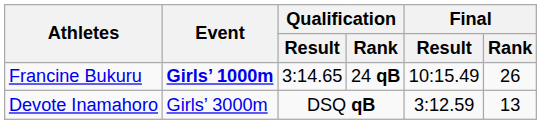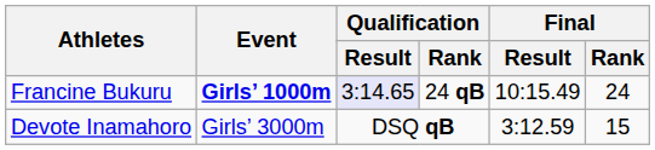 <table class="wikitable" border="1" style="font-size:90%">
 <tr>
 <th rowspan=2>Athletes</th>
 <th rowspan=2>Event</th>
 <th colspan=2>Qualification</th>
 <th colspan=2>Final</th>
 </tr>
 <tr>
 <th>Result</th>
 <th>Rank</th>
 <th>Result</th>
 <th>Rank</th>
 </tr>
 <tr>
 <td><a href='#'>Francine Bukuru</a></td>
 <td><strong><a href='#'>Girls’ 1000m</a></strong></td>
-<td align=center>3:14.65</td>
+<td align=center style="background: lavender;">3:14.65</td>
 <td align=center>24 <strong>qB</strong></td>
 <td align=center>10:15.49</td>
-<td align=center>26</td>
+<td align=center>24</td>
 </tr>
 <tr>
 <td><a href='#'>Devote Inamahoro</a></td>
 <td><a href='#'>Girls’ 3000m</a></td>
 <td align=center colspan=2>DSQ <strong>qB</strong></td>
 <td align=center>3:12.59</td>
-<td align=center>13</td>
+<td align=center>15</td>
 </tr>
 </table>
